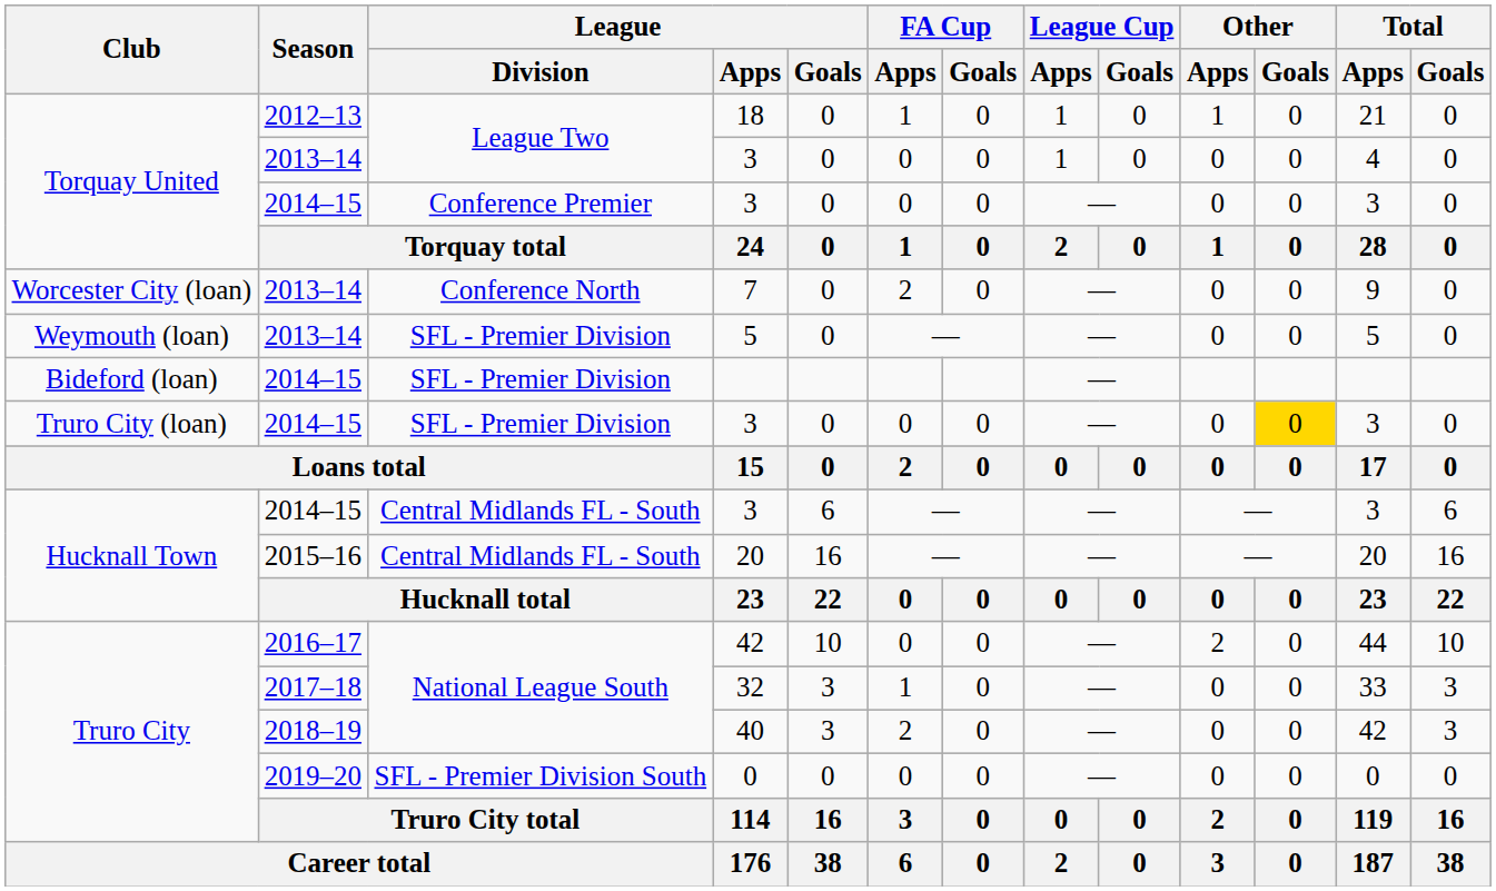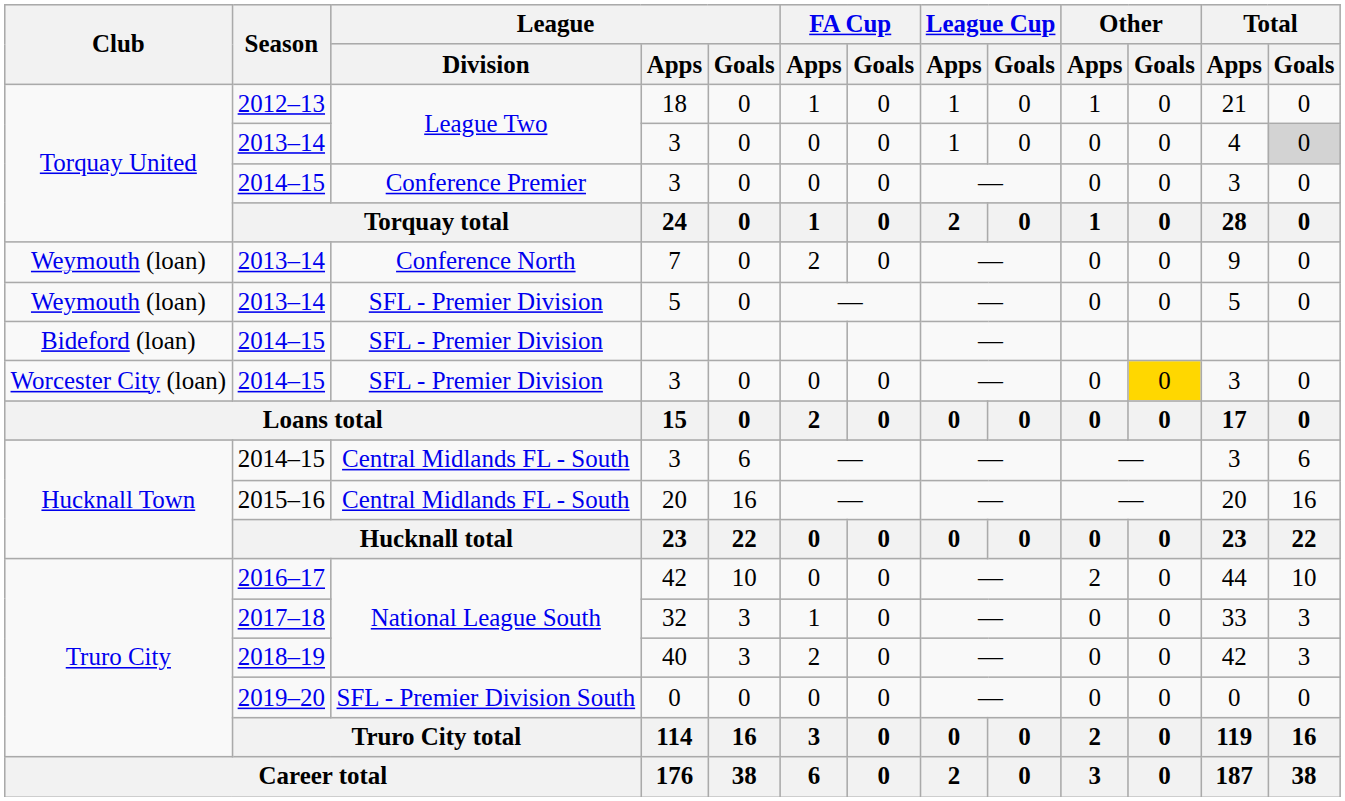 <table class="wikitable" style="text-align:center">
 <tr>
 <th rowspan="2">Club</th>
 <th rowspan="2">Season</th>
 <th colspan="3">League</th>
 <th colspan="2"><a href='#'>FA Cup</a></th>
 <th colspan="2"><a href='#'>League Cup</a></th>
 <th colspan="2">Other</th>
 <th colspan="2">Total</th>
 </tr>
 <tr>
 <th>Division</th>
 <th>Apps</th>
 <th>Goals</th>
 <th>Apps</th>
 <th>Goals</th>
 <th>Apps</th>
 <th>Goals</th>
 <th>Apps</th>
 <th>Goals</th>
 <th>Apps</th>
 <th>Goals</th>
 </tr>
 <tr>
 <td rowspan="4"><a href='#'>Torquay United</a></td>
 <td><a href='#'>2012–13</a></td>
 <td rowspan="2"><a href='#'>League Two</a></td>
 <td>18</td>
 <td>0</td>
 <td>1</td>
 <td>0</td>
 <td>1</td>
 <td>0</td>
 <td>1</td>
 <td>0</td>
 <td>21</td>
 <td>0</td>
 </tr>
 <tr>
 <td><a href='#'>2013–14</a></td>
 <td>3</td>
 <td>0</td>
 <td>0</td>
 <td>0</td>
 <td>1</td>
 <td>0</td>
 <td>0</td>
 <td>0</td>
 <td>4</td>
-<td>0</td>
+<td style="background: lightgrey;">0</td>
 </tr>
 <tr>
 <td><a href='#'>2014–15</a></td>
 <td><a href='#'>Conference Premier</a></td>
 <td>3</td>
 <td>0</td>
 <td>0</td>
 <td>0</td>
 <td colspan="2">—</td>
 <td>0</td>
 <td>0</td>
 <td>3</td>
 <td>0</td>
 </tr>
 <tr>
 <th colspan="2">Torquay total</th>
 <th>24</th>
 <th>0</th>
 <th>1</th>
 <th>0</th>
 <th>2</th>
 <th>0</th>
 <th>1</th>
 <th>0</th>
 <th>28</th>
 <th>0</th>
 </tr>
 <tr>
-<td><a href='#'>Worcester City</a> (loan)</td>
+<td><a href='#'>Weymouth</a> (loan)</td>
 <td><a href='#'>2013–14</a></td>
 <td><a href='#'>Conference North</a></td>
 <td>7</td>
 <td>0</td>
 <td>2</td>
 <td>0</td>
 <td colspan="2">—</td>
 <td>0</td>
 <td>0</td>
 <td>9</td>
 <td>0</td>
 </tr>
 <tr>
 <td><a href='#'>Weymouth</a> (loan)</td>
 <td><a href='#'>2013–14</a></td>
 <td><a href='#'>SFL - Premier Division</a></td>
 <td>5</td>
 <td>0</td>
 <td colspan="2">—</td>
 <td colspan="2">—</td>
 <td>0</td>
 <td>0</td>
 <td>5</td>
 <td>0</td>
 </tr>
 <tr>
 <td><a href='#'>Bideford</a> (loan)</td>
 <td><a href='#'>2014–15</a></td>
 <td><a href='#'>SFL - Premier Division</a></td>
 <td></td>
 <td></td>
 <td></td>
 <td></td>
 <td colspan="2">—</td>
 <td></td>
 <td></td>
 <td></td>
 <td></td>
 </tr>
 <tr>
-<td><a href='#'>Truro City</a> (loan)</td>
+<td><a href='#'>Worcester City</a> (loan)</td>
 <td><a href='#'>2014–15</a></td>
 <td><a href='#'>SFL - Premier Division</a></td>
 <td>3</td>
 <td>0</td>
 <td>0</td>
 <td>0</td>
 <td colspan="2">—</td>
 <td>0</td>
 <td style="background: gold;">0</td>
 <td>3</td>
 <td>0</td>
 </tr>
 <tr>
 <th colspan="3">Loans total</th>
 <th>15</th>
 <th>0</th>
 <th>2</th>
 <th>0</th>
 <th>0</th>
 <th>0</th>
 <th>0</th>
 <th>0</th>
 <th>17</th>
 <th>0</th>
 </tr>
 <tr>
 <td rowspan="3"><a href='#'>Hucknall Town</a></td>
 <td>2014–15</td>
 <td><a href='#'>Central Midlands FL - South</a></td>
 <td>3</td>
 <td>6</td>
 <td colspan="2">—</td>
 <td colspan="2">—</td>
 <td colspan="2">—</td>
 <td>3</td>
 <td>6</td>
 </tr>
 <tr>
 <td>2015–16</td>
 <td><a href='#'>Central Midlands FL - South</a></td>
 <td>20</td>
 <td>16</td>
 <td colspan="2">—</td>
 <td colspan="2">—</td>
 <td colspan="2">—</td>
 <td>20</td>
 <td>16</td>
 </tr>
 <tr>
 <th colspan="2">Hucknall total</th>
 <th>23</th>
 <th>22</th>
 <th>0</th>
 <th>0</th>
 <th>0</th>
 <th>0</th>
 <th>0</th>
 <th>0</th>
 <th>23</th>
 <th>22</th>
 </tr>
 <tr>
 <td rowspan="5"><a href='#'>Truro City</a></td>
 <td><a href='#'>2016–17</a></td>
 <td rowspan="3"><a href='#'>National League South</a></td>
 <td>42</td>
 <td>10</td>
 <td>0</td>
 <td>0</td>
 <td colspan="2">—</td>
 <td>2</td>
 <td>0</td>
 <td>44</td>
 <td>10</td>
 </tr>
 <tr>
 <td><a href='#'>2017–18</a></td>
 <td>32</td>
 <td>3</td>
 <td>1</td>
 <td>0</td>
 <td colspan="2">—</td>
 <td>0</td>
 <td>0</td>
 <td>33</td>
 <td>3</td>
 </tr>
 <tr>
 <td><a href='#'>2018–19</a></td>
 <td>40</td>
 <td>3</td>
 <td>2</td>
 <td>0</td>
 <td colspan="2">—</td>
 <td>0</td>
 <td>0</td>
 <td>42</td>
 <td>3</td>
 </tr>
 <tr>
 <td><a href='#'>2019–20</a></td>
 <td rowspan="1"><a href='#'>SFL - Premier Division South</a></td>
 <td>0</td>
 <td>0</td>
 <td>0</td>
 <td>0</td>
 <td colspan="2">—</td>
 <td>0</td>
 <td>0</td>
 <td>0</td>
 <td>0</td>
 </tr>
 <tr>
 <th colspan="2">Truro City total</th>
 <th>114</th>
 <th>16</th>
 <th>3</th>
 <th>0</th>
 <th>0</th>
 <th>0</th>
 <th>2</th>
 <th>0</th>
 <th>119</th>
 <th>16</th>
 </tr>
 <tr>
 <th colspan="3">Career total</th>
 <th>176</th>
 <th>38</th>
 <th>6</th>
 <th>0</th>
 <th>2</th>
 <th>0</th>
 <th>3</th>
 <th>0</th>
 <th>187</th>
 <th>38</th>
 </tr>
 </table>
